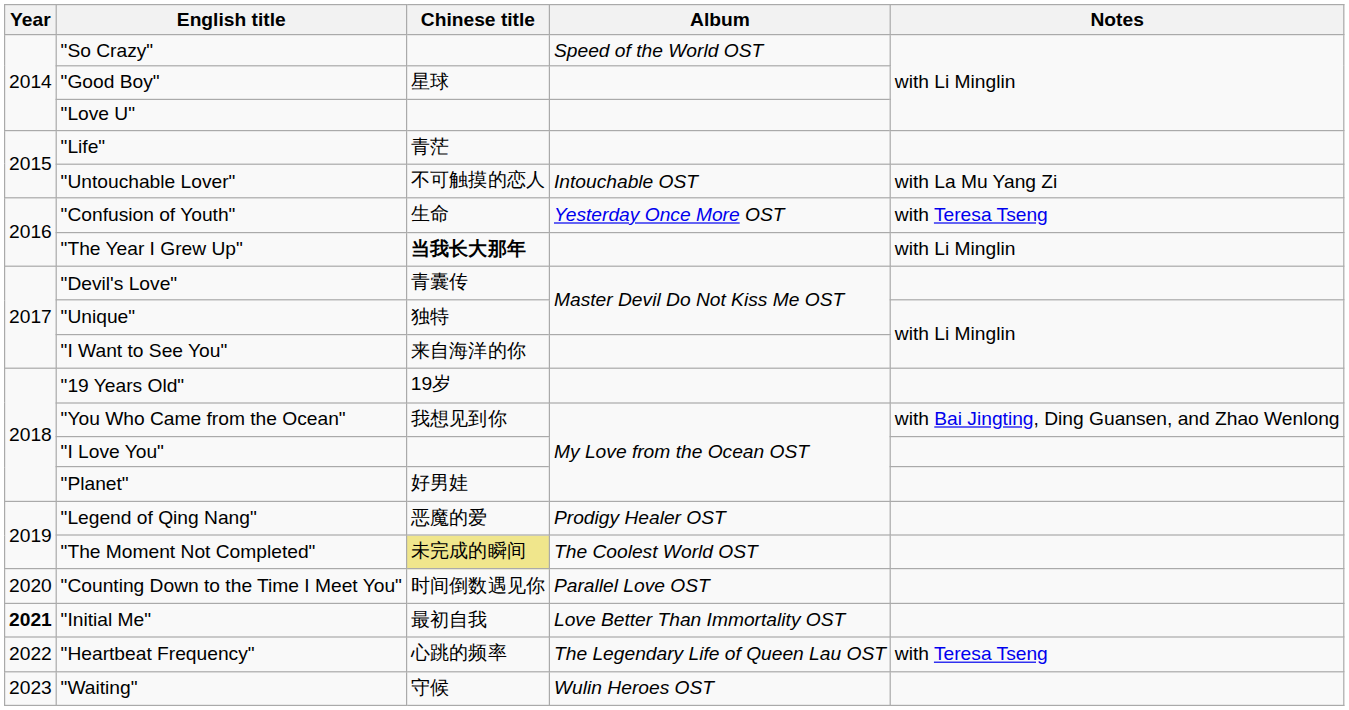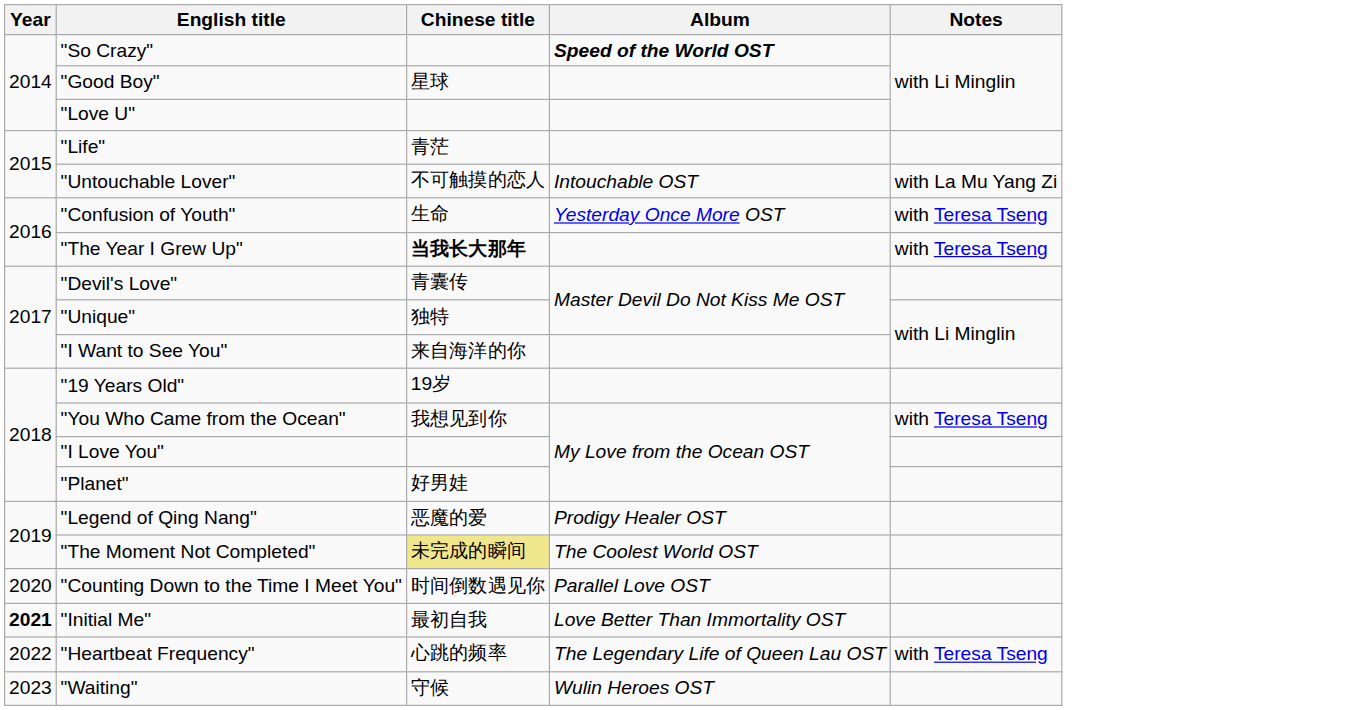 <table class="wikitable">
 <tr>
 <th>Year</th>
 <th>English title</th>
 <th>Chinese title</th>
 <th>Album</th>
 <th>Notes</th>
 </tr>
 <tr>
 <td rowspan=3>2014</td>
 <td>"So Crazy"</td>
 <td></td>
-<td><em>Speed of the World OST</em></td>
+<td><strong><em>Speed of the World OST</em></strong></td>
 <td rowspan=3>with Li Minglin</td>
 </tr>
 <tr>
 <td>"Good Boy"</td>
 <td>星球</td>
 <td></td>
 </tr>
 <tr>
 <td>"Love U"</td>
 <td></td>
 <td></td>
 </tr>
 <tr>
 <td rowspan=2>2015</td>
 <td>"Life"</td>
 <td>青茫</td>
 <td></td>
 <td></td>
 </tr>
 <tr>
 <td>"Untouchable Lover"</td>
 <td>不可触摸的恋人</td>
 <td><em>Intouchable OST</em></td>
 <td>with La Mu Yang Zi</td>
 </tr>
 <tr>
 <td rowspan=2>2016</td>
 <td>"Confusion of Youth"</td>
 <td>生命</td>
 <td><em><a href='#'>Yesterday Once More</a> OST</em></td>
 <td>with <a href='#'>Teresa Tseng</a></td>
 </tr>
 <tr>
 <td>"The Year I Grew Up"</td>
 <td><strong>当我长大那年</strong></td>
 <td></td>
-<td>with Li Minglin</td>
+<td>with <a href='#'>Teresa Tseng</a></td>
 </tr>
 <tr>
 <td rowspan=3>2017</td>
 <td>"Devil's Love"</td>
 <td>青囊传</td>
 <td rowspan=2><em>Master Devil Do Not Kiss Me OST</em></td>
 <td></td>
 </tr>
 <tr>
 <td>"Unique"</td>
 <td>独特</td>
 <td rowspan=2>with Li Minglin</td>
 </tr>
 <tr>
 <td>"I Want to See You"</td>
 <td>来自海洋的你</td>
 <td></td>
 </tr>
 <tr>
 <td rowspan=4>2018</td>
 <td>"19 Years Old"</td>
 <td>19岁</td>
 <td></td>
 <td></td>
 </tr>
 <tr>
 <td>"You Who Came from the Ocean"</td>
 <td>我想见到你</td>
 <td rowspan=3><em>My Love from the Ocean OST</em></td>
-<td>with <a href='#'>Bai Jingting</a>, Ding Guansen, and Zhao Wenlong</td>
+<td>with <a href='#'>Teresa Tseng</a></td>
 </tr>
 <tr>
 <td>"I Love You"</td>
 <td></td>
 <td></td>
 </tr>
 <tr>
 <td>"Planet"</td>
 <td>好男娃</td>
 <td></td>
 </tr>
 <tr>
 <td rowspan=2>2019</td>
 <td>"Legend of Qing Nang"</td>
 <td>恶魔的爱</td>
 <td><em>Prodigy Healer OST</em></td>
 <td></td>
 </tr>
 <tr>
 <td>"The Moment Not Completed"</td>
 <td style="background: khaki;">未完成的瞬间</td>
 <td><em> The Coolest World OST</em></td>
 <td></td>
 </tr>
 <tr>
 <td>2020</td>
 <td>"Counting Down to the Time I Meet You"</td>
 <td>时间倒数遇见你</td>
 <td><em>Parallel Love OST</em></td>
 <td></td>
 </tr>
 <tr>
 <td><strong>2021</strong></td>
 <td>"Initial Me"</td>
 <td>最初自我</td>
 <td><em>Love Better Than Immortality OST</em></td>
 <td></td>
 </tr>
 <tr>
 <td>2022</td>
 <td>"Heartbeat Frequency"</td>
 <td>心跳的频率</td>
 <td><em> The Legendary Life of Queen Lau OST</em></td>
 <td>with <a href='#'>Teresa Tseng</a></td>
 </tr>
 <tr>
 <td>2023</td>
 <td>"Waiting"</td>
 <td>守候</td>
 <td><em> Wulin Heroes OST</em></td>
 <td></td>
 </tr>
 </table>
